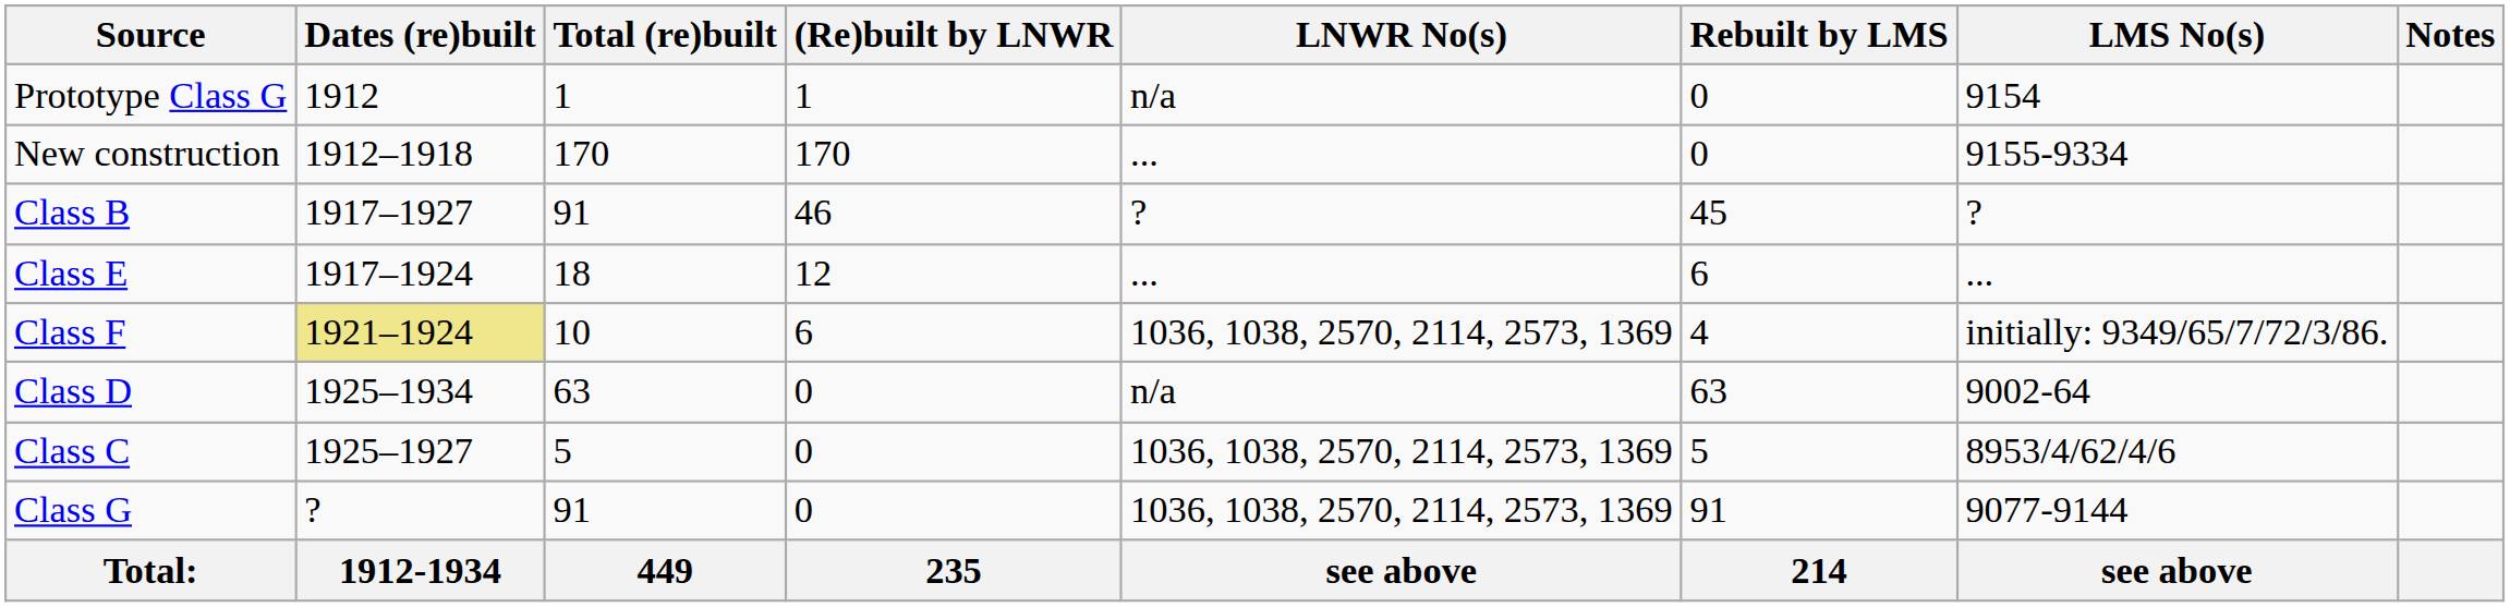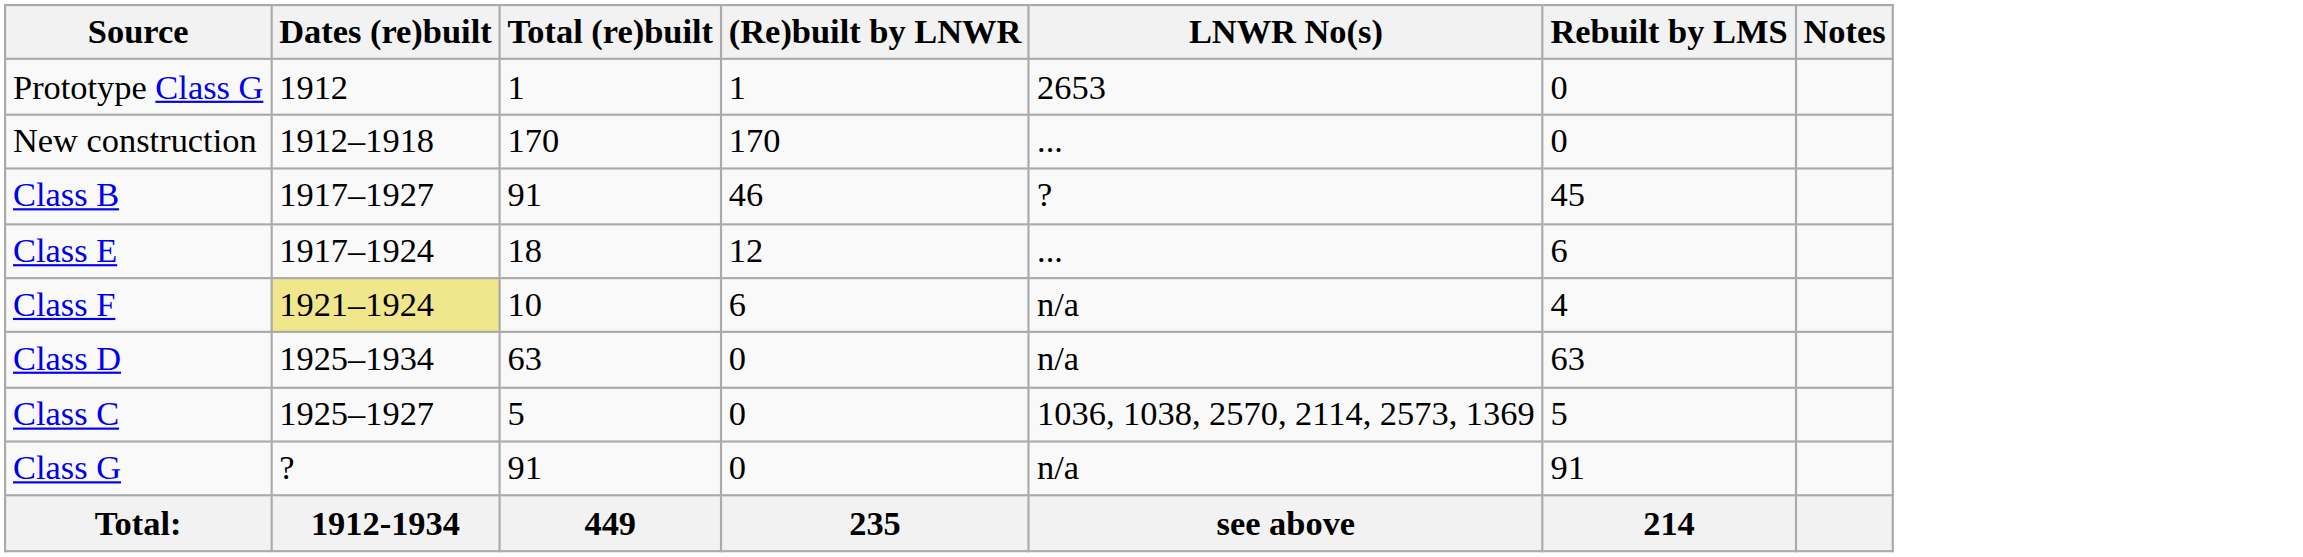 <table class="wikitable" style="clear: left">
 <tr>
 <th>Source</th>
 <th>Dates (re)built</th>
 <th>Total (re)built</th>
 <th>(Re)built by LNWR</th>
 <th>LNWR No(s)</th>
 <th>Rebuilt by LMS</th>
-<th>LMS No(s)</th>
 <th>Notes</th>
 </tr>
 <tr>
 <td>Prototype <a href='#'>Class G</a></td>
 <td>1912</td>
 <td>1</td>
 <td>1</td>
-<td>n/a</td>
+<td>2653</td>
 <td>0</td>
-<td>9154</td>
 <td></td>
 </tr>
 <tr>
 <td>New construction</td>
 <td>1912–1918</td>
 <td>170</td>
 <td>170</td>
 <td>...</td>
 <td>0</td>
-<td>9155-9334</td>
 <td></td>
 </tr>
 <tr>
 <td><a href='#'>Class B</a></td>
 <td>1917–1927</td>
 <td>91</td>
 <td>46</td>
 <td>?</td>
 <td>45</td>
-<td>?</td>
 <td></td>
 </tr>
 <tr>
 <td><a href='#'>Class E</a></td>
 <td>1917–1924</td>
 <td>18</td>
 <td>12</td>
 <td>...</td>
 <td>6</td>
-<td>...</td>
 <td></td>
 </tr>
 <tr>
 <td><a href='#'>Class F</a></td>
 <td style="background: khaki;">1921–1924</td>
 <td>10</td>
 <td>6</td>
-<td>1036, 1038, 2570, 2114, 2573, 1369</td>
+<td>n/a</td>
 <td>4</td>
-<td>initially: 9349/65/7/72/3/86.</td>
 <td></td>
 </tr>
 <tr>
 <td><a href='#'>Class D</a></td>
 <td>1925–1934</td>
 <td>63</td>
 <td>0</td>
 <td>n/a</td>
 <td>63</td>
-<td>9002-64</td>
 <td></td>
 </tr>
 <tr>
 <td><a href='#'>Class C</a></td>
 <td>1925–1927</td>
 <td>5</td>
 <td>0</td>
 <td>1036, 1038, 2570, 2114, 2573, 1369</td>
 <td>5</td>
-<td>8953/4/62/4/6</td>
 <td></td>
 </tr>
 <tr>
 <td><a href='#'>Class G</a></td>
 <td>?</td>
 <td>91</td>
 <td>0</td>
-<td>1036, 1038, 2570, 2114, 2573, 1369</td>
+<td>n/a</td>
 <td>91</td>
-<td>9077-9144</td>
 <td></td>
 </tr>
 <tr>
 <th>Total:</th>
 <th>1912-1934</th>
 <th>449</th>
 <th>235</th>
 <th>see above</th>
 <th>214</th>
-<th>see above</th>
 <th></th>
 </tr>
 </table>
